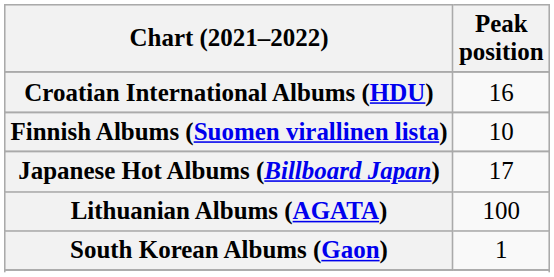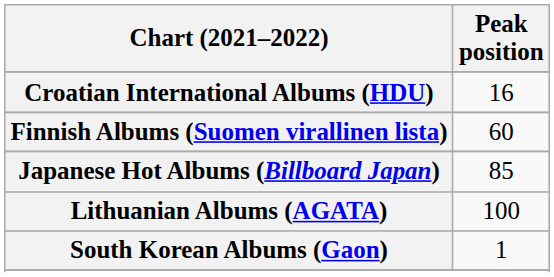 <table class="wikitable sortable plainrowheaders" style="text-align:center">
 <tr>
 <th scope="col">Chart (2021–2022)</th>
 <th scope="col">Peak<br>position</th>
 </tr>
 <tr>
 </tr>
 <tr>
 </tr>
 <tr>
 </tr>
 <tr>
 <th scope="row">Croatian International Albums (<a href='#'>HDU</a>)</th>
 <td>16</td>
 </tr>
 <tr>
 </tr>
 <tr>
 <th scope="row">Finnish Albums (<a href='#'>Suomen virallinen lista</a>)</th>
-<td>10</td>
+<td>60</td>
 </tr>
 <tr>
 </tr>
 <tr>
 </tr>
 <tr>
 <th scope="row">Japanese Hot Albums (<em><a href='#'>Billboard Japan</a></em>)</th>
-<td>17</td>
+<td>85</td>
 </tr>
 <tr>
 <th scope="row">Lithuanian Albums (<a href='#'>AGATA</a>)</th>
 <td>100</td>
 </tr>
 <tr>
 <th scope="row">South Korean Albums (<a href='#'>Gaon</a>)</th>
 <td>1</td>
 </tr>
 <tr>
 </tr>
 <tr>
 </tr>
 <tr>
 </tr>
 <tr>
 </tr>
 </table>
